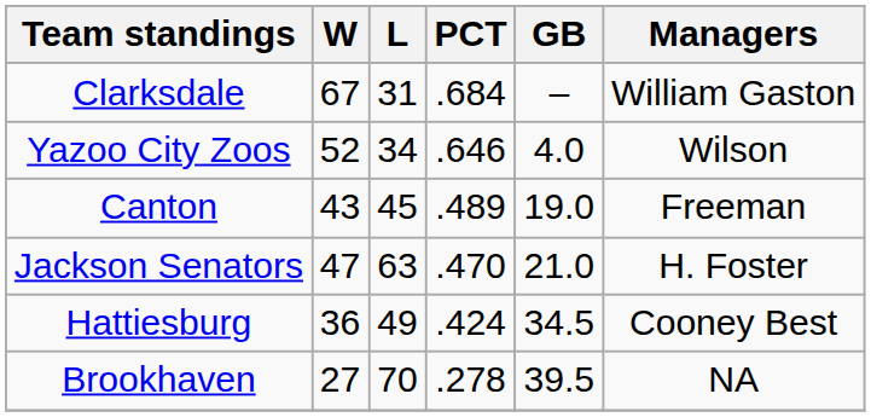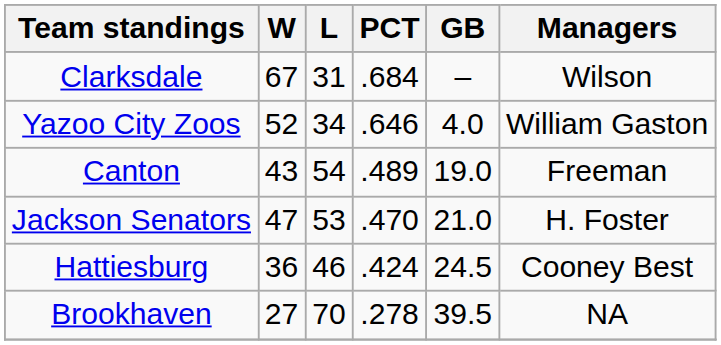 <table class="wikitable">
 <tr>
 <th>Team standings</th>
 <th>W</th>
 <th>L</th>
 <th>PCT</th>
 <th>GB</th>
 <th>Managers</th>
 </tr>
 <tr align=center>
 <td><a href='#'>Clarksdale</a></td>
 <td>67</td>
 <td>31</td>
 <td>.684</td>
 <td>–</td>
-<td>William Gaston</td>
+<td>Wilson</td>
 </tr>
 <tr align=center>
 <td><a href='#'>Yazoo City Zoos</a></td>
 <td>52</td>
 <td>34</td>
 <td>.646</td>
 <td>4.0</td>
-<td>Wilson</td>
+<td>William Gaston</td>
 </tr>
 <tr align=center>
 <td><a href='#'>Canton</a></td>
 <td>43</td>
-<td>45</td>
+<td>54</td>
 <td>.489</td>
 <td>19.0</td>
 <td>Freeman</td>
 </tr>
 <tr align=center>
 <td><a href='#'>Jackson Senators</a></td>
 <td>47</td>
-<td>63</td>
+<td>53</td>
 <td>.470</td>
 <td>21.0</td>
 <td>H. Foster</td>
 </tr>
 <tr align=center>
 <td><a href='#'>Hattiesburg</a></td>
 <td>36</td>
-<td>49</td>
+<td>46</td>
 <td>.424</td>
-<td>34.5</td>
+<td>24.5</td>
 <td>Cooney Best</td>
 </tr>
 <tr align=center>
 <td><a href='#'>Brookhaven</a></td>
 <td>27</td>
 <td>70</td>
 <td>.278</td>
 <td>39.5</td>
 <td>NA</td>
 </tr>
 <tr align=center>
 </tr>
 </table>
